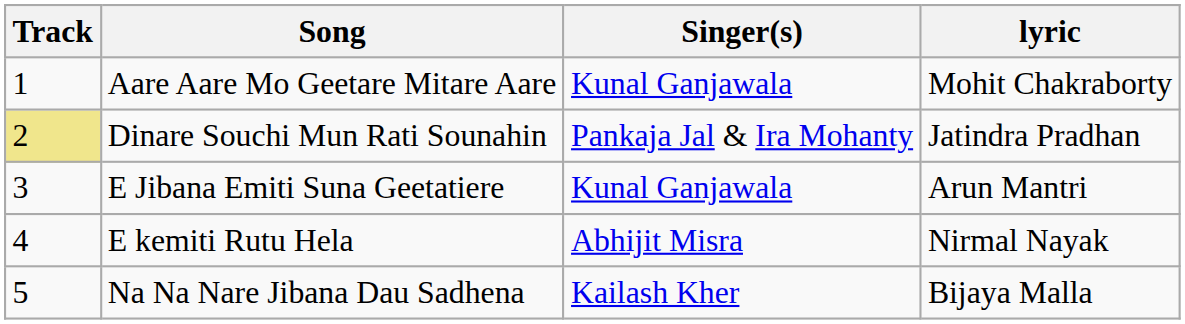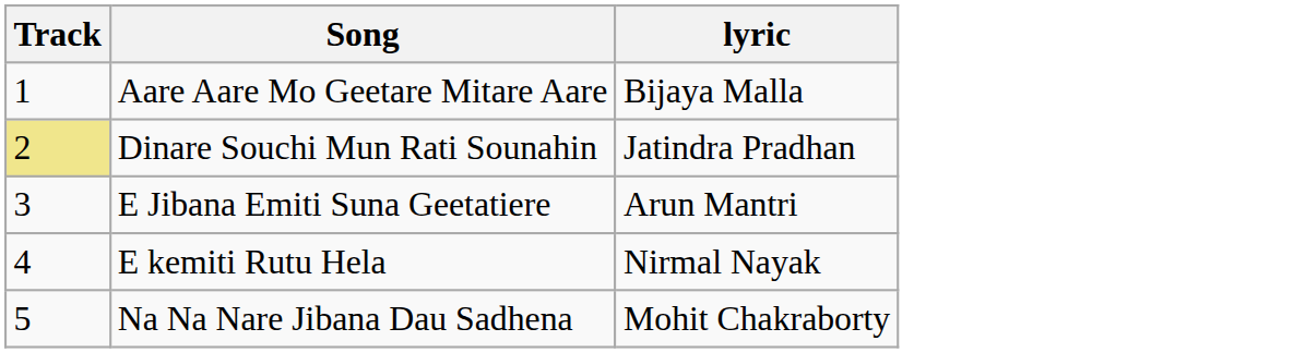 <table class="wikitable" style="font-size:95%;">
 <tr>
 <th>Track</th>
 <th>Song</th>
-<th>Singer(s)</th>
 <th>lyric</th>
 </tr>
 <tr>
 <td>1</td>
 <td>Aare Aare Mo Geetare Mitare Aare</td>
-<td><a href='#'>Kunal Ganjawala</a></td>
-<td>Mohit Chakraborty</td>
+<td>Bijaya Malla</td>
 </tr>
 <tr>
 <td style="background: khaki;">2</td>
 <td>Dinare Souchi Mun Rati Sounahin</td>
-<td><a href='#'>Pankaja Jal</a> & <a href='#'>Ira Mohanty</a></td>
 <td>Jatindra Pradhan</td>
 </tr>
 <tr>
 <td>3</td>
 <td>E Jibana Emiti Suna Geetatiere</td>
-<td><a href='#'>Kunal Ganjawala</a></td>
 <td>Arun Mantri</td>
 </tr>
 <tr>
 <td>4</td>
 <td>E kemiti Rutu Hela</td>
-<td><a href='#'>Abhijit Misra</a></td>
 <td>Nirmal Nayak</td>
 </tr>
 <tr>
 <td>5</td>
 <td>Na Na Nare Jibana Dau Sadhena</td>
-<td><a href='#'>Kailash Kher</a></td>
-<td>Bijaya Malla</td>
+<td>Mohit Chakraborty</td>
 </tr>
 </table>
